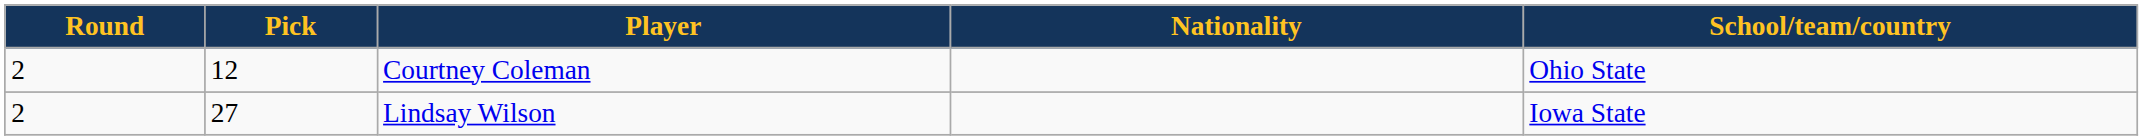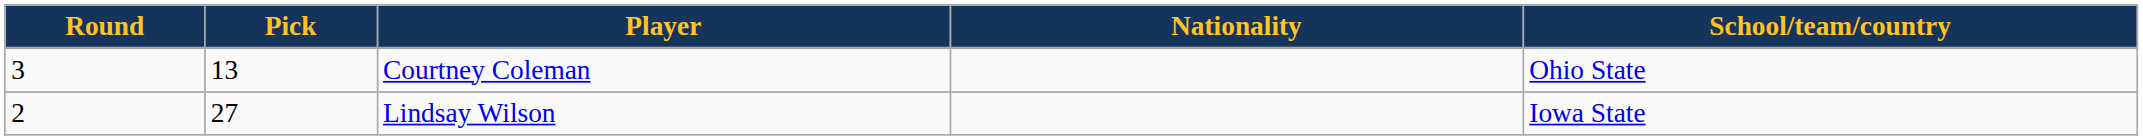 <table class="wikitable">
 <tr>
 <th style="background:#14345B; color:#ffc322;" width="3%">Round</th>
 <th style="background:#14345B; color:#ffc322;" width="3%">Pick</th>
 <th style="background:#14345B; color:#ffc322;" width="10%">Player</th>
 <th style="background:#14345B; color:#ffc322;" width="10%">Nationality</th>
 <th style="background:#14345B; color:#ffc322;" width="10%">School/team/country</th>
 </tr>
 <tr>
-<td>2</td>
-<td>12</td>
+<td>3</td>
+<td>13</td>
 <td><a href='#'>Courtney Coleman</a></td>
 <td></td>
 <td><a href='#'>Ohio State</a></td>
 </tr>
 <tr>
 <td>2</td>
 <td>27</td>
 <td><a href='#'>Lindsay Wilson</a></td>
 <td></td>
 <td><a href='#'>Iowa State</a></td>
 </tr>
 </table>
